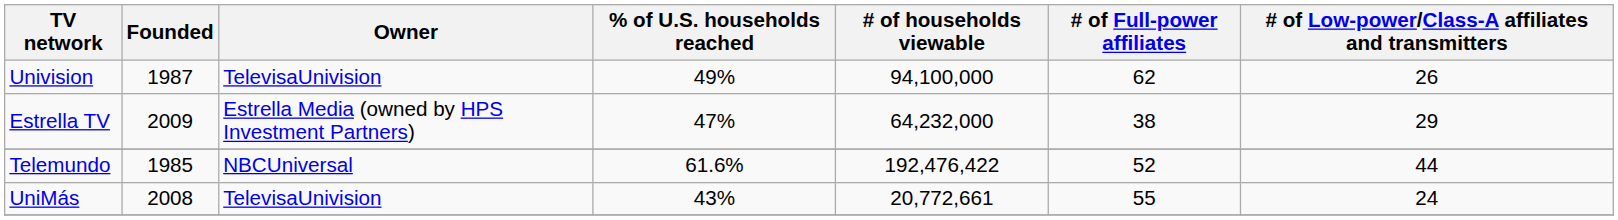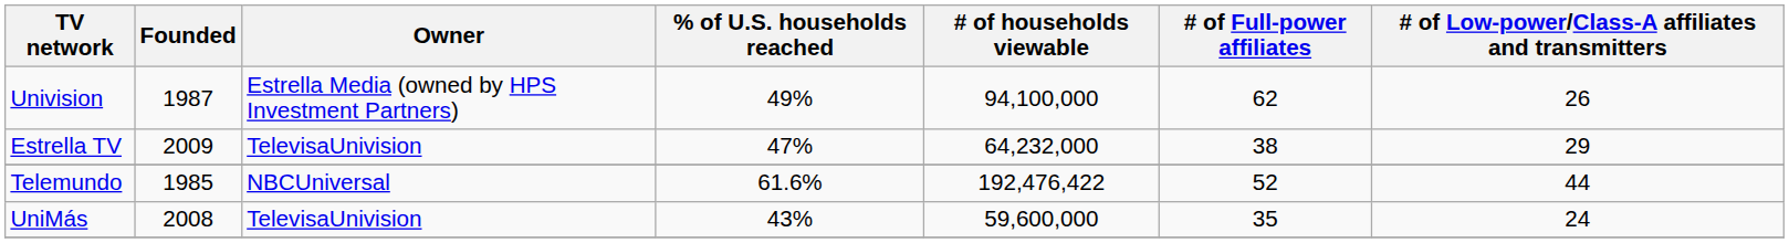 <table class="wikitable sortable">
 <tr>
 <th>TV network</th>
 <th>Founded</th>
 <th>Owner</th>
 <th>% of U.S. households reached</th>
 <th># of households viewable</th>
 <th># of <a href='#'>Full-power</a> <a href='#'>affiliates</a></th>
 <th># of <a href='#'>Low-power</a>/<a href='#'>Class-A</a> affiliates and transmitters</th>
 </tr>
 <tr>
 <td><a href='#'>Univision</a></td>
 <td style="text-align:center;">1987</td>
-<td><a href='#'>TelevisaUnivision</a></td>
+<td><a href='#'>Estrella Media</a> (owned by <a href='#'>HPS Investment Partners</a>)</td>
 <td style="text-align:center;">49%</td>
 <td style="text-align:center;">94,100,000</td>
 <td style="text-align:center;">62</td>
 <td style="text-align:center;">26</td>
 </tr>
 <tr>
 <td><a href='#'>Estrella TV</a></td>
 <td style="text-align:center;">2009</td>
-<td><a href='#'>Estrella Media</a> (owned by <a href='#'>HPS Investment Partners</a>)</td>
+<td><a href='#'>TelevisaUnivision</a></td>
 <td style="text-align:center;">47%</td>
 <td style="text-align:center;">64,232,000</td>
 <td style="text-align:center;">38</td>
 <td style="text-align:center;">29</td>
 </tr>
 <tr>
 </tr>
 <tr>
 <td><a href='#'>Telemundo</a></td>
 <td style="text-align:center;">1985</td>
 <td><a href='#'>NBCUniversal</a></td>
 <td style="text-align:center;">61.6%</td>
 <td style="text-align:center;">192,476,422</td>
 <td style="text-align:center;">52</td>
 <td style="text-align:center;">44</td>
 </tr>
 <tr>
 <td><a href='#'>UniMás</a></td>
 <td style="text-align:center;">2008</td>
 <td><a href='#'>TelevisaUnivision</a></td>
 <td style="text-align:center;">43%</td>
-<td style="text-align:center;">20,772,661</td>
-<td style="text-align:center;">55</td>
+<td style="text-align:center;">59,600,000</td>
+<td style="text-align:center;">35</td>
 <td style="text-align:center;">24</td>
 </tr>
 <tr>
 </tr>
 </table>
